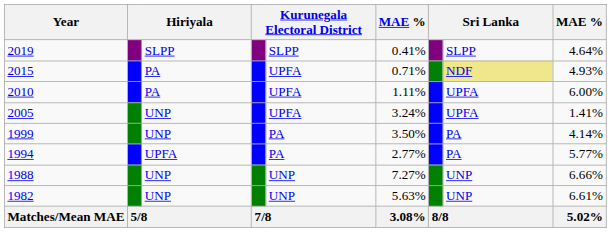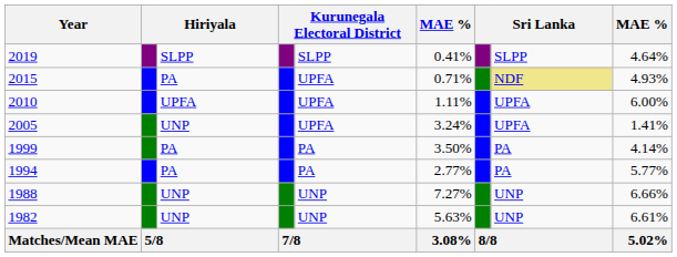 <table class="wikitable">
 <tr>
 <th>Year</th>
 <th colspan="2" width="144px">Hiriyala</th>
 <th colspan="2" width="144px"><a href='#'>Kurunegala Electoral District</a></th>
 <th><a href='#'>MAE</a> %</th>
 <th colspan="2" width="144px">Sri Lanka</th>
 <th>MAE %</th>
 </tr>
 <tr>
 <td><a href='#'>2019</a></td>
 <td style="background-color:purple;" width="10px"></td>
 <td style="text-align:left;"><a href='#'>SLPP</a></td>
 <td style="background-color:purple;" width="10px"></td>
 <td style="text-align:left;"><a href='#'>SLPP</a></td>
 <td style="text-align:right;">0.41%</td>
 <td style="background-color:purple;" width="10px"></td>
 <td style="text-align:left;"><a href='#'>SLPP</a></td>
 <td style="text-align:right;">4.64%</td>
 </tr>
 <tr>
 <td><a href='#'>2015</a></td>
 <td style="background-color:blue;" width="10px"></td>
 <td style="text-align:left;"><a href='#'>PA</a></td>
 <td style="background-color:blue;" width="10px"></td>
 <td style="text-align:left;"><a href='#'>UPFA</a></td>
 <td style="text-align:right;">0.71%</td>
 <td style="background-color:green;" width="10px"></td>
 <td style="background: khaki; text-align:left;"><a href='#'>NDF</a></td>
 <td style="text-align:right;">4.93%</td>
 </tr>
 <tr>
 <td><a href='#'>2010</a></td>
 <td style="background-color:blue;" width="10px"></td>
-<td style="text-align:left;"><a href='#'>PA</a></td>
+<td style="text-align:left;"><a href='#'>UPFA</a></td>
 <td style="background-color:blue;" width="10px"></td>
 <td style="text-align:left;"><a href='#'>UPFA</a></td>
 <td style="text-align:right;">1.11%</td>
 <td style="background-color:blue;" width="10px"></td>
 <td style="text-align:left;"><a href='#'>UPFA</a></td>
 <td style="text-align:right;">6.00%</td>
 </tr>
 <tr>
 <td><a href='#'>2005</a></td>
 <td style="background-color:green;" width="10px"></td>
 <td style="text-align:left;"><a href='#'>UNP</a></td>
 <td style="background-color:blue;" width="10px"></td>
 <td style="text-align:left;"><a href='#'>UPFA</a></td>
 <td style="text-align:right;">3.24%</td>
 <td style="background-color:blue;" width="10px"></td>
 <td style="text-align:left;"><a href='#'>UPFA</a></td>
 <td style="text-align:right;">1.41%</td>
 </tr>
 <tr>
 <td><a href='#'>1999</a></td>
 <td style="background-color:green;" width="10px"></td>
-<td style="text-align:left;"><a href='#'>UNP</a></td>
+<td style="text-align:left;"><a href='#'>PA</a></td>
 <td style="background-color:blue;" width="10px"></td>
 <td style="text-align:left;"><a href='#'>PA</a></td>
 <td style="text-align:right;">3.50%</td>
 <td style="background-color:blue;" width="10px"></td>
 <td style="text-align:left;"><a href='#'>PA</a></td>
 <td style="text-align:right;">4.14%</td>
 </tr>
 <tr>
 <td><a href='#'>1994</a></td>
 <td style="background-color:blue;" width="10px"></td>
-<td style="text-align:left;"><a href='#'>UPFA</a></td>
+<td style="text-align:left;"><a href='#'>PA</a></td>
 <td style="background-color:blue;" width="10px"></td>
 <td style="text-align:left;"><a href='#'>PA</a></td>
 <td style="text-align:right;">2.77%</td>
 <td style="background-color:blue;" width="10px"></td>
 <td style="text-align:left;"><a href='#'>PA</a></td>
 <td style="text-align:right;">5.77%</td>
 </tr>
 <tr>
 <td><a href='#'>1988</a></td>
 <td style="background-color:green;" width="10px"></td>
 <td style="text-align:left;"><a href='#'>UNP</a></td>
 <td style="background-color:green;" width="10px"></td>
 <td style="text-align:left;"><a href='#'>UNP</a></td>
 <td style="text-align:right;">7.27%</td>
 <td style="background-color:green;" width="10px"></td>
 <td style="text-align:left;"><a href='#'>UNP</a></td>
 <td style="text-align:right;">6.66%</td>
 </tr>
 <tr>
 <td><a href='#'>1982</a></td>
 <td style="background-color:green;" width="10px"></td>
 <td style="text-align:left;"><a href='#'>UNP</a></td>
 <td style="background-color:green;" width="10px"></td>
 <td style="text-align:left;"><a href='#'>UNP</a></td>
 <td style="text-align:right;">5.63%</td>
 <td style="background-color:green;" width="10px"></td>
 <td style="text-align:left;"><a href='#'>UNP</a></td>
 <td style="text-align:right;">6.61%</td>
 </tr>
 <tr>
 <th>Matches/Mean MAE</th>
 <th style="text-align:left;"colspan="2" width="144px">5/8</th>
 <th style="text-align:left;"colspan="2" width="144px">7/8</th>
 <th style="text-align:right;">3.08%</th>
 <th style="text-align:left;"colspan="2" width="144px">8/8</th>
 <th style="text-align:right;">5.02%</th>
 </tr>
 </table>
